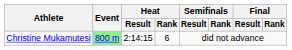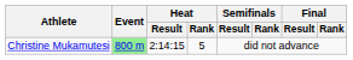 <table class=wikitable style="font-size:90%">
 <tr>
 <th rowspan="2">Athlete</th>
 <th rowspan="2">Event</th>
 <th colspan="2">Heat</th>
 <th colspan="2">Semifinals</th>
 <th colspan="2">Final</th>
 </tr>
 <tr style="font-size:95%">
 <th>Result</th>
 <th>Rank</th>
 <th>Result</th>
 <th>Rank</th>
 <th>Result</th>
 <th>Rank</th>
 </tr>
 <tr align=center>
 <td align=left><a href='#'>Christine Mukamutesi</a></td>
 <td align=left style="background: lightgreen;"><a href='#'>800 m</a></td>
 <td>2:14:15</td>
-<td>6</td>
+<td>5</td>
 <td colspan=4>did not advance</td>
 </tr>
 </table>
